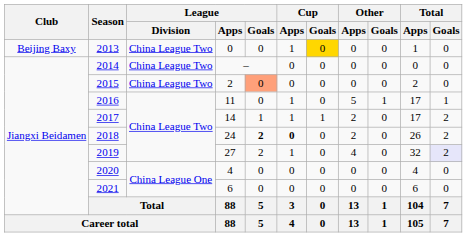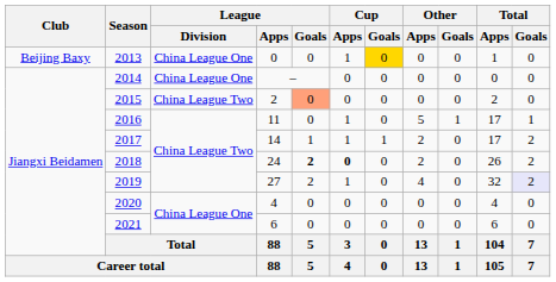 <table class="wikitable" style="text-align: center">
 <tr>
 <th rowspan="2">Club</th>
 <th rowspan="2">Season</th>
 <th colspan="3">League</th>
 <th colspan="2">Cup</th>
 <th colspan="2">Other</th>
 <th colspan="2">Total</th>
 </tr>
 <tr>
 <th>Division</th>
 <th>Apps</th>
 <th>Goals</th>
 <th>Apps</th>
 <th>Goals</th>
 <th>Apps</th>
 <th>Goals</th>
 <th>Apps</th>
 <th>Goals</th>
 </tr>
 <tr>
 <td><a href='#'>Beijing Baxy</a></td>
 <td><a href='#'>2013</a></td>
-<td><a href='#'>China League Two</a></td>
+<td><a href='#'>China League One</a></td>
 <td>0</td>
 <td>0</td>
 <td>1</td>
 <td style="background: gold;">0</td>
 <td>0</td>
 <td>0</td>
 <td>1</td>
 <td>0</td>
 </tr>
 <tr>
 <td rowspan="9"><a href='#'>Jiangxi Beidamen</a></td>
 <td><a href='#'>2014</a></td>
-<td><a href='#'>China League Two</a></td>
+<td><a href='#'>China League One</a></td>
 <td colspan="2">–</td>
 <td>0</td>
 <td>0</td>
 <td>0</td>
 <td>0</td>
 <td>0</td>
 <td>0</td>
 </tr>
 <tr>
 <td><a href='#'>2015</a></td>
 <td><a href='#'>China League Two</a></td>
 <td>2</td>
 <td style="background: lightsalmon;">0</td>
 <td>0</td>
 <td>0</td>
 <td>0</td>
 <td>0</td>
 <td>2</td>
 <td>0</td>
 </tr>
 <tr>
 <td><a href='#'>2016</a></td>
 <td rowspan="4"><a href='#'>China League Two</a></td>
 <td>11</td>
 <td>0</td>
 <td>1</td>
 <td>0</td>
 <td>5</td>
 <td>1</td>
 <td>17</td>
 <td>1</td>
 </tr>
 <tr>
 <td><a href='#'>2017</a></td>
 <td>14</td>
 <td>1</td>
 <td>1</td>
 <td>1</td>
 <td>2</td>
 <td>0</td>
 <td>17</td>
 <td>2</td>
 </tr>
 <tr>
 <td><a href='#'>2018</a></td>
 <td>24</td>
 <td><strong>2</strong></td>
 <td><strong>0</strong></td>
 <td>0</td>
 <td>2</td>
 <td>0</td>
 <td>26</td>
 <td>2</td>
 </tr>
 <tr>
 <td><a href='#'>2019</a></td>
 <td>27</td>
 <td>2</td>
 <td>1</td>
 <td>0</td>
 <td>4</td>
 <td>0</td>
 <td>32</td>
 <td style="background: lavender;">2</td>
 </tr>
 <tr>
 <td><a href='#'>2020</a></td>
 <td rowspan="2"><a href='#'>China League One</a></td>
 <td>4</td>
 <td>0</td>
 <td>0</td>
 <td>0</td>
 <td>0</td>
 <td>0</td>
 <td>4</td>
 <td>0</td>
 </tr>
 <tr>
 <td><a href='#'>2021</a></td>
 <td>6</td>
 <td>0</td>
 <td>0</td>
 <td>0</td>
 <td>0</td>
 <td>0</td>
 <td>6</td>
 <td>0</td>
 </tr>
 <tr>
 <th colspan=2>Total</th>
 <th>88</th>
 <th>5</th>
 <th>3</th>
 <th>0</th>
 <th>13</th>
 <th>1</th>
 <th>104</th>
 <th>7</th>
 </tr>
 <tr>
 <th colspan=3>Career total</th>
 <th>88</th>
 <th>5</th>
 <th>4</th>
 <th>0</th>
 <th>13</th>
 <th>1</th>
 <th>105</th>
 <th>7</th>
 </tr>
 </table>
